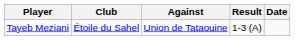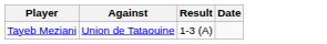 <table class="wikitable sortable">
 <tr>
 <th>Player</th>
-<th>Club</th>
 <th>Against</th>
 <th style="text-align:center">Result</th>
 <th>Date</th>
 </tr>
 <tr>
 <td> <a href='#'>Tayeb Meziani</a></td>
-<td><a href='#'>Étoile du Sahel</a></td>
 <td><a href='#'>Union de Tataouine</a></td>
 <td style="text-align:center">1-3 (A)</td>
 <td></td>
 </tr>
 </table>
